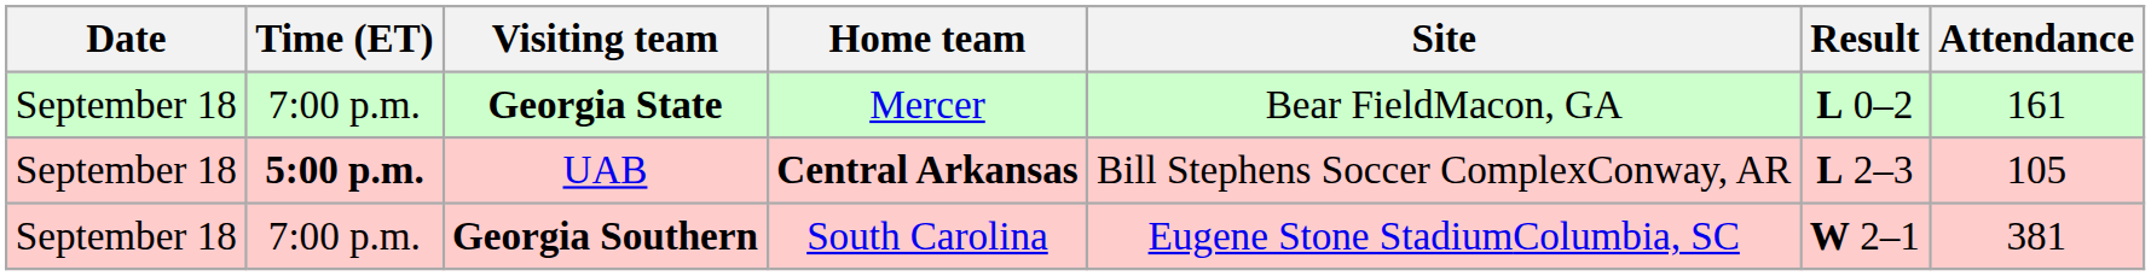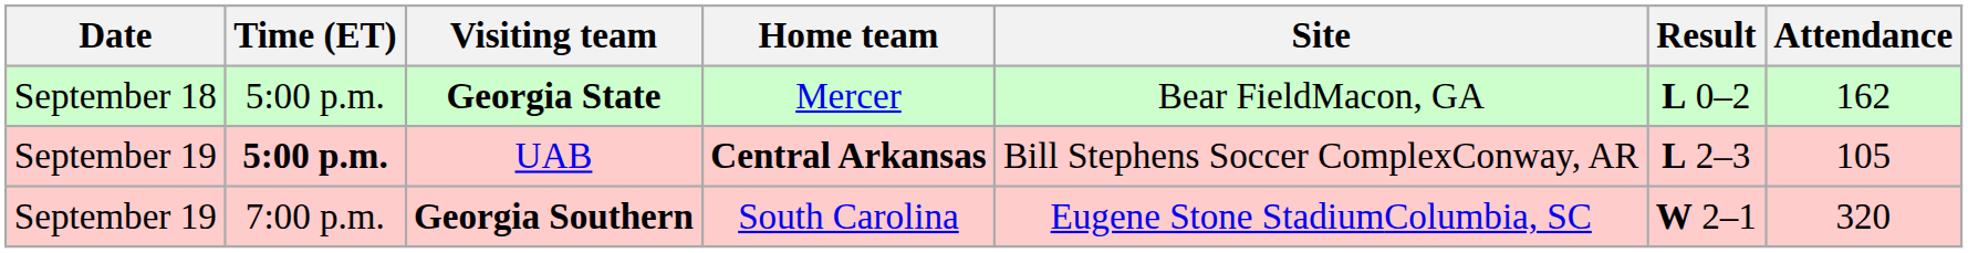 <table class="wikitable" style="font-size:95%; text-align: center;">
 <tr>
 <th>Date</th>
 <th>Time (ET)</th>
 <th>Visiting team</th>
 <th>Home team</th>
 <th>Site</th>
 <th>Result</th>
 <th>Attendance</th>
 </tr>
 <tr style="background:#cfc;">
 <td>September 18</td>
-<td>7:00 p.m.</td>
+<td>5:00 p.m.</td>
 <td><strong>Georgia State</strong></td>
 <td><a href='#'>Mercer</a></td>
 <td>Bear FieldMacon, GA</td>
 <td><strong>L</strong> 0–2</td>
-<td>161</td>
+<td>162</td>
 </tr>
 <tr style="background:#fcc;">
-<td>September 18</td>
+<td>September 19</td>
 <td><strong>5:00 p.m.</strong></td>
 <td><a href='#'>UAB</a></td>
 <td><strong>Central Arkansas</strong></td>
 <td>Bill Stephens Soccer ComplexConway, AR</td>
 <td><strong>L</strong> 2–3</td>
 <td>105</td>
 </tr>
 <tr style="background:#fcc;">
-<td>September 18</td>
+<td>September 19</td>
 <td>7:00 p.m.</td>
 <td><strong>Georgia Southern</strong></td>
 <td><a href='#'>South Carolina</a></td>
 <td><a href='#'>Eugene Stone Stadium</a><a href='#'>Columbia, SC</a></td>
 <td><strong>W</strong> 2–1</td>
-<td>381</td>
+<td>320</td>
 </tr>
 </table>
